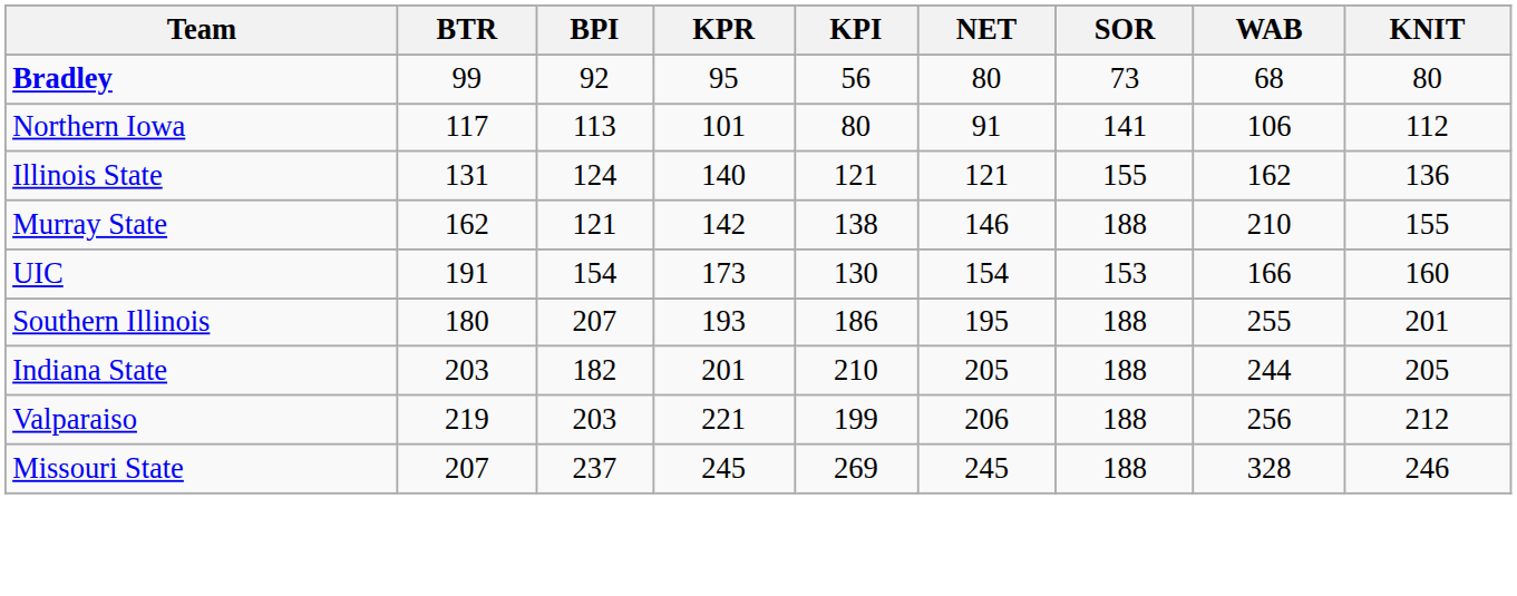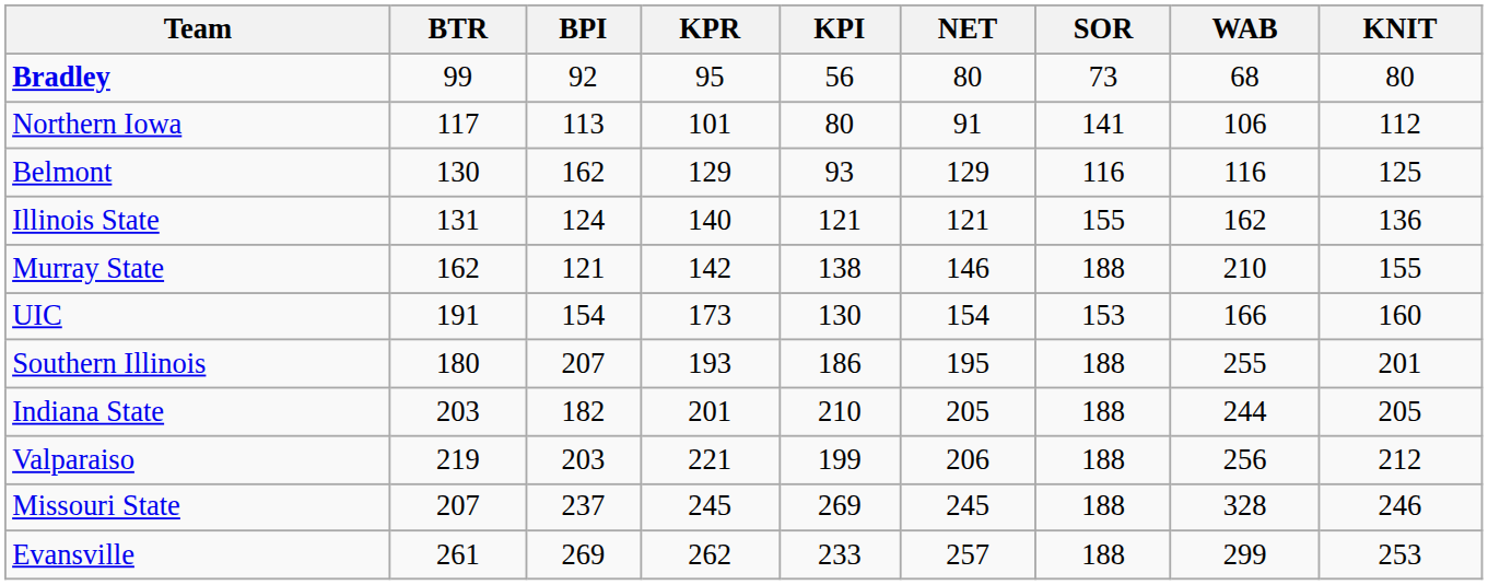 <table class="wikitable sortable mw-collapsible mw-collapsed" style="text-align: center; font-size:90%; width:551pt;">
 <tr>
 <th>Team</th>
 <th data-sort-type="number">BTR</th>
 <th data-sort-type="number">BPI</th>
 <th data-sort-type="number">KPR</th>
 <th data-sort-type="number">KPI</th>
 <th data-sort-type="number">NET</th>
 <th data-sort-type="number">SOR</th>
 <th data-sort-type="number">WAB</th>
 <th data-sort-type="number">KNIT</th>
 </tr>
 <tr>
 <td align="left"><strong><a href='#'>Bradley</a></strong></td>
 <td>99</td>
 <td>92</td>
 <td>95</td>
 <td>56</td>
 <td>80</td>
 <td>73</td>
 <td>68</td>
 <td>80</td>
 </tr>
 <tr>
 <td align="left"><a href='#'>Northern Iowa</a></td>
 <td>117</td>
 <td>113</td>
 <td>101</td>
 <td>80</td>
 <td>91</td>
 <td>141</td>
 <td>106</td>
 <td>112</td>
+</tr>
+<tr>
+<td align="left"><a href='#'>Belmont</a></td>
+<td>130</td>
+<td>162</td>
+<td>129</td>
+<td>93</td>
+<td>129</td>
+<td>116</td>
+<td>116</td>
+<td>125</td>
 </tr>
 <tr>
 <td align="left"><a href='#'>Illinois State</a></td>
 <td>131</td>
 <td>124</td>
 <td>140</td>
 <td>121</td>
 <td>121</td>
 <td>155</td>
 <td>162</td>
 <td>136</td>
 </tr>
 <tr>
 <td align="left"><a href='#'>Murray State</a></td>
 <td>162</td>
 <td>121</td>
 <td>142</td>
 <td>138</td>
 <td>146</td>
 <td>188</td>
 <td>210</td>
 <td>155</td>
 </tr>
 <tr>
 <td align="left"><a href='#'>UIC</a></td>
 <td>191</td>
 <td>154</td>
 <td>173</td>
 <td>130</td>
 <td>154</td>
 <td>153</td>
 <td>166</td>
 <td>160</td>
 </tr>
 <tr>
 <td align="left"><a href='#'>Southern Illinois</a></td>
 <td>180</td>
 <td>207</td>
 <td>193</td>
 <td>186</td>
 <td>195</td>
 <td>188</td>
 <td>255</td>
 <td>201</td>
 </tr>
 <tr>
 <td align="left"><a href='#'>Indiana State</a></td>
 <td>203</td>
 <td>182</td>
 <td>201</td>
 <td>210</td>
 <td>205</td>
 <td>188</td>
 <td>244</td>
 <td>205</td>
 </tr>
 <tr>
 <td align="left"><a href='#'>Valparaiso</a></td>
 <td>219</td>
 <td>203</td>
 <td>221</td>
 <td>199</td>
 <td>206</td>
 <td>188</td>
 <td>256</td>
 <td>212</td>
 </tr>
 <tr>
 <td align="left"><a href='#'>Missouri State</a></td>
 <td>207</td>
 <td>237</td>
 <td>245</td>
 <td>269</td>
 <td>245</td>
 <td>188</td>
 <td>328</td>
 <td>246</td>
 </tr>
+<tr>
+<td align="left"><a href='#'>Evansville</a></td>
+<td>261</td>
+<td>269</td>
+<td>262</td>
+<td>233</td>
+<td>257</td>
+<td>188</td>
+<td>299</td>
+<td>253</td>
+</tr>
 </table>
